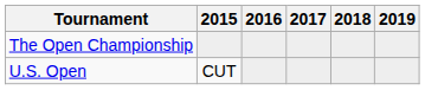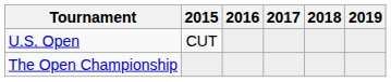 <table class="wikitable" style="font-size:95%;text-align:center;">
 <tr>
 <th>Tournament</th>
 <th>2015</th>
 <th>2016</th>
 <th>2017</th>
 <th>2018</th>
 <th>2019</th>
 </tr>
 <tr>
+<td align=left><a href='#'>U.S. Open</a></td>
+<td>CUT</td>
+<td style="background:#eeeeee;"></td>
+<td style="background:#eeeeee;"></td>
+<td style="background:#eeeeee;"></td>
+<td style="background:#eeeeee;"></td>
+</tr>
+<tr>
 <td align=left><a href='#'>The Open Championship</a></td>
 <td style="background:#eeeeee;"></td>
 <td style="background:#eeeeee;"></td>
 <td style="background:#eeeeee;"></td>
 <td style="background:#eeeeee;"></td>
 <td style="background:#eeeeee;"></td>
 </tr>
-<tr>
-<td align=left><a href='#'>U.S. Open</a></td>
-<td>CUT</td>
-<td style="background:#eeeeee;"></td>
-<td style="background:#eeeeee;"></td>
-<td style="background:#eeeeee;"></td>
-<td style="background:#eeeeee;"></td>
-</tr>
 </table>
